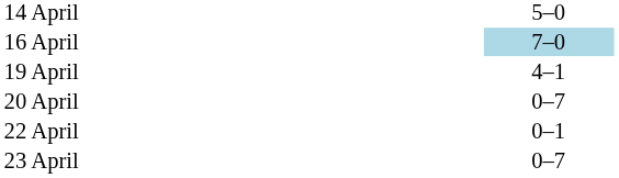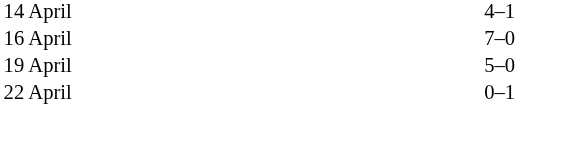 <table cellspacing=1 width=70%>
 <tr>
 <th width=25%></th>
 <th width=30%></th>
 <th width=15%></th>
 <th width=30%></th>
 </tr>
 <tr>
 <td>14 April</td>
 <td align=right></td>
-<td align=center>5–0</td>
+<td align=center>4–1</td>
 <td></td>
 </tr>
 <tr>
 <td>16 April</td>
 <td align=right></td>
-<td align=center style="background: lightblue;">7–0</td>
+<td align=center>7–0</td>
 <td></td>
 </tr>
 <tr>
 <td>19 April</td>
 <td align=right></td>
-<td align=center>4–1</td>
-<td></td>
-</tr>
-<tr>
-<td>20 April</td>
-<td align=right></td>
-<td align=center>0–7</td>
+<td align=center>5–0</td>
 <td></td>
 </tr>
 <tr>
 <td>22 April</td>
 <td align=right></td>
 <td align=center>0–1</td>
 <td></td>
 </tr>
-<tr>
-<td>23 April</td>
-<td align=right></td>
-<td align=center>0–7</td>
-<td></td>
-</tr>
 </table>
